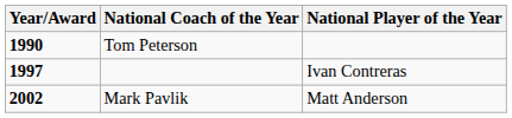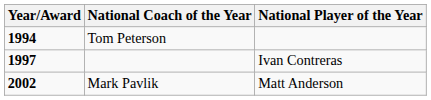 <table class="wikitable">
 <tr>
 <th>Year/Award</th>
 <th>National Coach of the Year</th>
 <th>National Player of the Year</th>
 </tr>
 <tr>
-<td><strong>1990</strong></td>
+<td><strong>1994</strong></td>
 <td>Tom Peterson</td>
 <td></td>
 </tr>
 <tr>
 <td><strong>1997</strong></td>
 <td></td>
 <td>Ivan Contreras</td>
 </tr>
 <tr>
 <td><strong>2002</strong></td>
 <td>Mark Pavlik</td>
 <td>Matt Anderson</td>
 </tr>
 </table>
